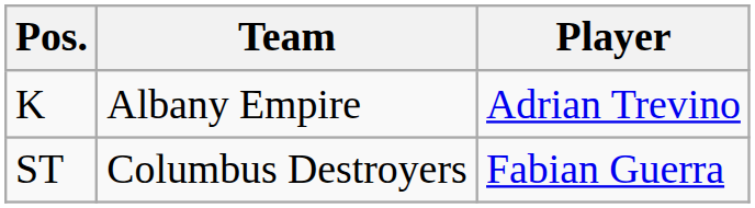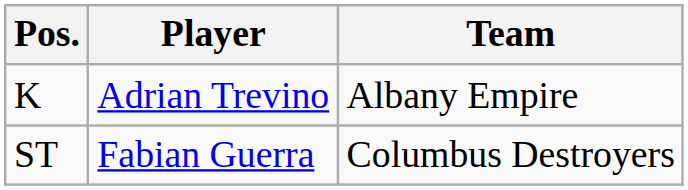 <table class="wikitable">
 <tr>
 <th>Pos.</th>
+<th>Player</th>
 <th>Team</th>
-<th>Player</th>
 </tr>
 <tr>
 <td>K</td>
+<td><a href='#'>Adrian Trevino</a></td>
 <td>Albany Empire</td>
-<td><a href='#'>Adrian Trevino</a></td>
 </tr>
 <tr>
 <td>ST</td>
+<td><a href='#'>Fabian Guerra</a></td>
 <td>Columbus Destroyers</td>
-<td><a href='#'>Fabian Guerra</a></td>
 </tr>
 </table>
